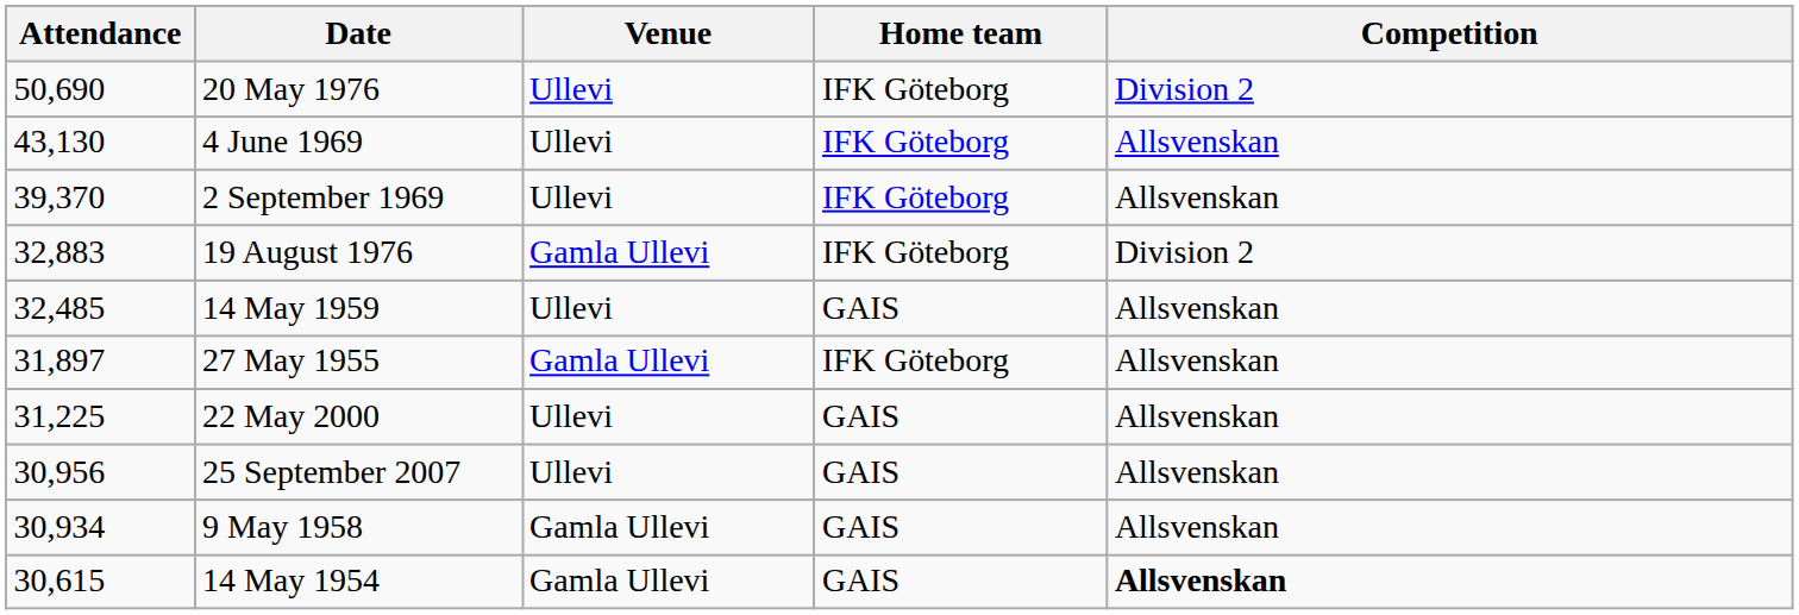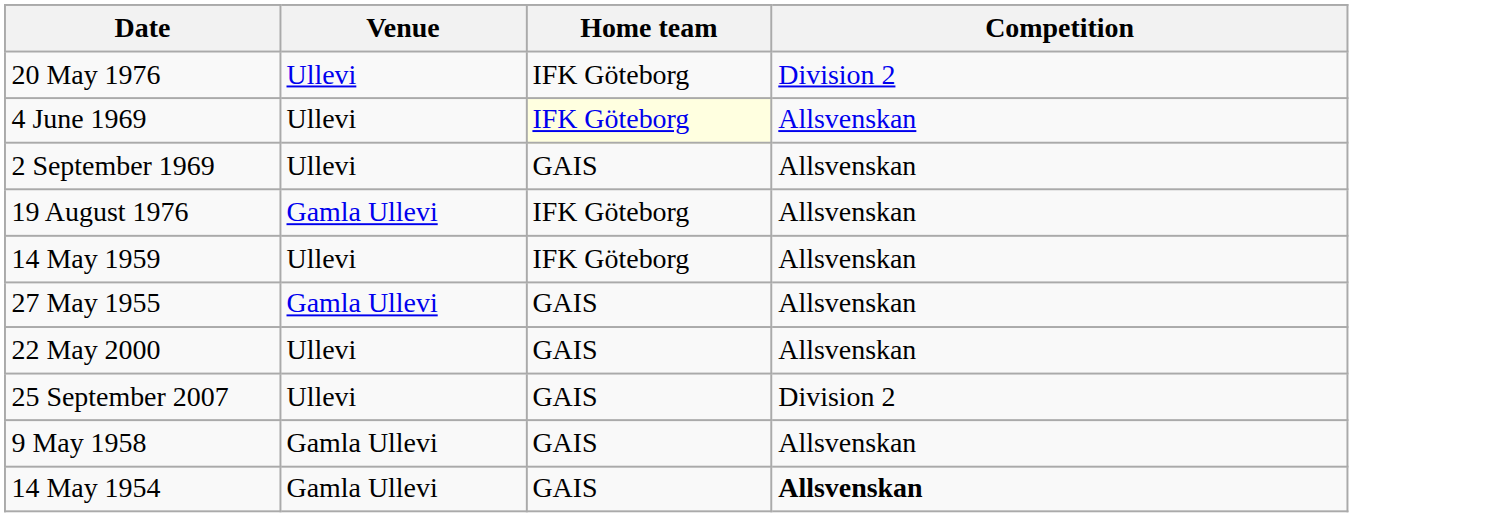 <table class="wikitable" style="font-size:90%">
 <tr>
-<th valign="bottom" width="75">Attendance</th>
 <th valign="bottom" width="135">Date</th>
 <th valign="bottom" width="120">Venue</th>
 <th valign="bottom" width="120">Home team</th>
 <th valign="bottom" width="290">Competition</th>
 </tr>
 <tr>
-<td>50,690</td>
 <td>20 May 1976</td>
 <td><a href='#'>Ullevi</a></td>
 <td>IFK Göteborg</td>
 <td><a href='#'>Division 2</a></td>
 </tr>
 <tr>
-<td>43,130</td>
 <td>4 June 1969</td>
 <td>Ullevi</td>
-<td><a href='#'>IFK Göteborg</a></td>
+<td style="background: lightyellow;"><a href='#'>IFK Göteborg</a></td>
 <td><a href='#'>Allsvenskan</a></td>
 </tr>
 <tr>
-<td>39,370</td>
 <td>2 September 1969</td>
-<td>Ullevi</td>
-<td><a href='#'>IFK Göteborg</a></td>
-<td>Allsvenskan</td>
-</tr>
-<tr>
-<td>32,883</td>
-<td>19 August 1976</td>
-<td><a href='#'>Gamla Ullevi</a></td>
-<td>IFK Göteborg</td>
-<td>Division 2</td>
-</tr>
-<tr>
-<td>32,485</td>
-<td>14 May 1959</td>
 <td>Ullevi</td>
 <td>GAIS</td>
 <td>Allsvenskan</td>
 </tr>
 <tr>
-<td>31,897</td>
-<td>27 May 1955</td>
+<td>19 August 1976</td>
 <td><a href='#'>Gamla Ullevi</a></td>
 <td>IFK Göteborg</td>
 <td>Allsvenskan</td>
 </tr>
 <tr>
-<td>31,225</td>
+<td>14 May 1959</td>
+<td>Ullevi</td>
+<td>IFK Göteborg</td>
+<td>Allsvenskan</td>
+</tr>
+<tr>
+<td>27 May 1955</td>
+<td><a href='#'>Gamla Ullevi</a></td>
+<td>GAIS</td>
+<td>Allsvenskan</td>
+</tr>
+<tr>
 <td>22 May 2000</td>
 <td>Ullevi</td>
 <td>GAIS</td>
 <td>Allsvenskan</td>
 </tr>
 <tr>
-<td>30,956</td>
 <td>25 September 2007</td>
 <td>Ullevi</td>
 <td>GAIS</td>
-<td>Allsvenskan</td>
+<td>Division 2</td>
 </tr>
 <tr>
-<td>30,934</td>
 <td>9 May 1958</td>
 <td>Gamla Ullevi</td>
 <td>GAIS</td>
 <td>Allsvenskan</td>
 </tr>
 <tr>
-<td>30,615</td>
 <td>14 May 1954</td>
 <td>Gamla Ullevi</td>
 <td>GAIS</td>
 <td><strong>Allsvenskan</strong></td>
 </tr>
 </table>
